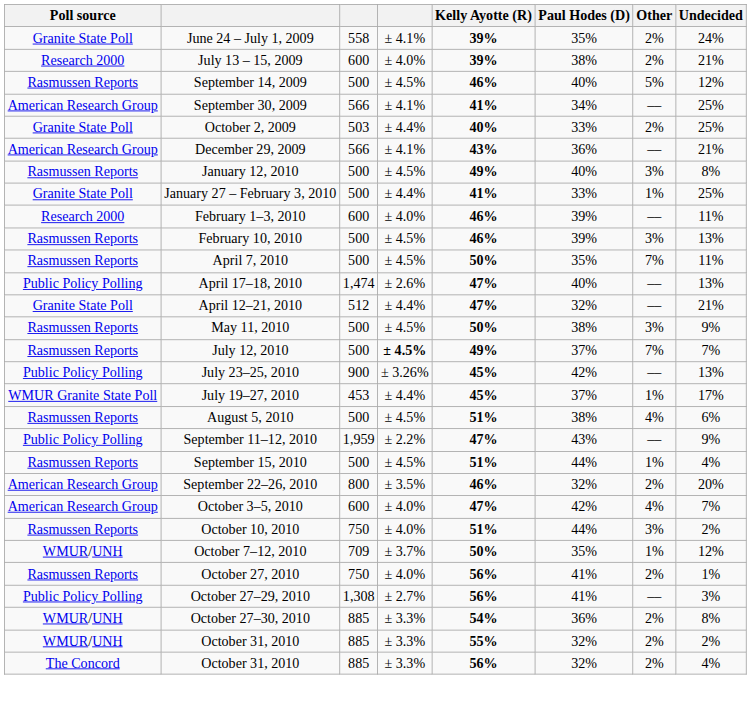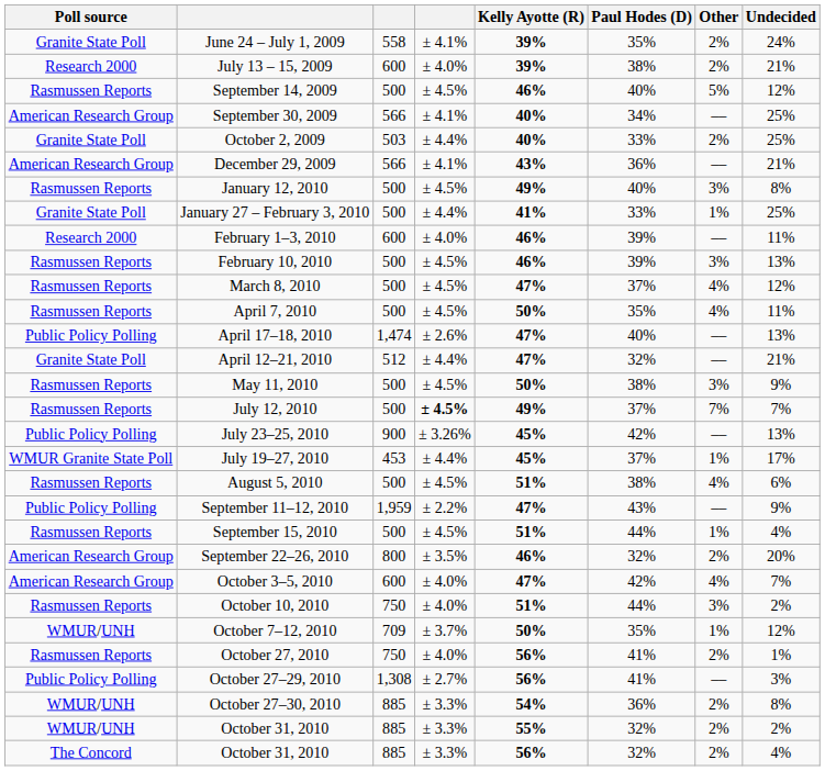 <table class="wikitable" style="text-align:center">
 <tr valign=bottom>
 <th>Poll source</th>
 <th></th>
 <th></th>
 <th></th>
 <th>Kelly Ayotte (R)</th>
 <th>Paul Hodes (D)</th>
 <th>Other</th>
 <th>Undecided</th>
 </tr>
 <tr>
 <td><a href='#'>Granite State Poll</a></td>
 <td>June 24 – July 1, 2009</td>
 <td>558</td>
 <td>± 4.1%</td>
 <td><strong>39%</strong></td>
 <td>35%</td>
 <td>2%</td>
 <td>24%</td>
 </tr>
 <tr>
 <td><a href='#'>Research 2000</a></td>
 <td>July 13 – 15, 2009</td>
 <td>600</td>
 <td>± 4.0%</td>
 <td><strong>39%</strong></td>
 <td>38%</td>
 <td>2%</td>
 <td>21%</td>
 </tr>
 <tr>
 <td><a href='#'>Rasmussen Reports</a></td>
 <td>September 14, 2009</td>
 <td>500</td>
 <td>± 4.5%</td>
 <td><strong>46%</strong></td>
 <td>40%</td>
 <td>5%</td>
 <td>12%</td>
 </tr>
 <tr>
 <td><a href='#'>American Research Group</a></td>
 <td>September 30, 2009</td>
 <td>566</td>
 <td>± 4.1%</td>
-<td><strong>41%</strong></td>
+<td><strong>40%</strong></td>
 <td>34%</td>
 <td>––</td>
 <td>25%</td>
 </tr>
 <tr>
 <td><a href='#'>Granite State Poll</a></td>
 <td>October 2, 2009</td>
 <td>503</td>
 <td>± 4.4%</td>
 <td><strong>40%</strong></td>
 <td>33%</td>
 <td>2%</td>
 <td>25%</td>
 </tr>
 <tr>
 <td><a href='#'>American Research Group</a></td>
 <td>December 29, 2009</td>
 <td>566</td>
 <td>± 4.1%</td>
 <td><strong>43%</strong></td>
 <td>36%</td>
 <td>––</td>
 <td>21%</td>
 </tr>
 <tr>
 <td><a href='#'>Rasmussen Reports</a></td>
 <td>January 12, 2010</td>
 <td>500</td>
 <td>± 4.5%</td>
 <td><strong>49%</strong></td>
 <td>40%</td>
 <td>3%</td>
 <td>8%</td>
 </tr>
 <tr>
 <td><a href='#'>Granite State Poll</a></td>
 <td>January 27 – February 3, 2010</td>
 <td>500</td>
 <td>± 4.4%</td>
 <td><strong>41%</strong></td>
 <td>33%</td>
 <td>1%</td>
 <td>25%</td>
 </tr>
 <tr>
 <td><a href='#'>Research 2000</a></td>
 <td>February 1–3, 2010</td>
 <td>600</td>
 <td>± 4.0%</td>
 <td><strong>46%</strong></td>
 <td>39%</td>
 <td>––</td>
 <td>11%</td>
 </tr>
 <tr>
 <td><a href='#'>Rasmussen Reports</a></td>
 <td>February 10, 2010</td>
 <td>500</td>
 <td>± 4.5%</td>
 <td><strong>46%</strong></td>
 <td>39%</td>
 <td>3%</td>
 <td>13%</td>
 </tr>
 <tr>
 <td><a href='#'>Rasmussen Reports</a></td>
+<td>March 8, 2010</td>
+<td>500</td>
+<td>± 4.5%</td>
+<td><strong>47%</strong></td>
+<td>37%</td>
+<td>4%</td>
+<td>12%</td>
+</tr>
+<tr>
+<td><a href='#'>Rasmussen Reports</a></td>
 <td>April 7, 2010</td>
 <td>500</td>
 <td>± 4.5%</td>
 <td><strong>50%</strong></td>
 <td>35%</td>
-<td>7%</td>
+<td>4%</td>
 <td>11%</td>
 </tr>
 <tr>
 <td><a href='#'>Public Policy Polling</a></td>
 <td>April 17–18, 2010</td>
 <td>1,474</td>
 <td>± 2.6%</td>
 <td><strong>47%</strong></td>
 <td>40%</td>
 <td>––</td>
 <td>13%</td>
 </tr>
 <tr>
 <td><a href='#'>Granite State Poll</a></td>
 <td>April 12–21, 2010</td>
 <td>512</td>
 <td>± 4.4%</td>
 <td><strong>47%</strong></td>
 <td>32%</td>
 <td>––</td>
 <td>21%</td>
 </tr>
 <tr>
 <td><a href='#'>Rasmussen Reports</a></td>
 <td>May 11, 2010</td>
 <td>500</td>
 <td>± 4.5%</td>
 <td><strong>50%</strong></td>
 <td>38%</td>
 <td>3%</td>
 <td>9%</td>
 </tr>
 <tr>
 <td><a href='#'>Rasmussen Reports</a></td>
 <td>July 12, 2010</td>
 <td>500</td>
 <td><strong>± 4.5%</strong></td>
 <td><strong>49%</strong></td>
 <td>37%</td>
 <td>7%</td>
 <td>7%</td>
 </tr>
 <tr>
 <td><a href='#'>Public Policy Polling</a></td>
 <td>July 23–25, 2010</td>
 <td>900</td>
 <td>± 3.26%</td>
 <td><strong>45%</strong></td>
 <td>42%</td>
 <td>––</td>
 <td>13%</td>
 </tr>
 <tr>
 <td><a href='#'>WMUR Granite State Poll</a></td>
 <td>July 19–27, 2010</td>
 <td>453</td>
 <td>± 4.4%</td>
 <td><strong>45%</strong></td>
 <td>37%</td>
 <td>1%</td>
 <td>17%</td>
 </tr>
 <tr>
 <td><a href='#'>Rasmussen Reports</a></td>
 <td>August 5, 2010</td>
 <td>500</td>
 <td>± 4.5%</td>
 <td><strong>51%</strong></td>
 <td>38%</td>
 <td>4%</td>
 <td>6%</td>
 </tr>
 <tr>
 <td><a href='#'>Public Policy Polling</a></td>
 <td>September 11–12, 2010</td>
 <td>1,959</td>
 <td>± 2.2%</td>
 <td><strong>47%</strong></td>
 <td>43%</td>
 <td>––</td>
 <td>9%</td>
 </tr>
 <tr>
 <td><a href='#'>Rasmussen Reports</a></td>
 <td>September 15, 2010</td>
 <td>500</td>
 <td>± 4.5%</td>
 <td><strong>51%</strong></td>
 <td>44%</td>
 <td>1%</td>
 <td>4%</td>
 </tr>
 <tr>
 <td><a href='#'>American Research Group</a></td>
 <td>September 22–26, 2010</td>
 <td>800</td>
 <td>± 3.5%</td>
 <td><strong>46%</strong></td>
 <td>32%</td>
 <td>2%</td>
 <td>20%</td>
 </tr>
 <tr>
 <td><a href='#'>American Research Group</a></td>
 <td>October 3–5, 2010</td>
 <td>600</td>
 <td>± 4.0%</td>
 <td><strong>47%</strong></td>
 <td>42%</td>
 <td>4%</td>
 <td>7%</td>
 </tr>
 <tr>
 <td><a href='#'>Rasmussen Reports</a></td>
 <td>October 10, 2010</td>
 <td>750</td>
 <td>± 4.0%</td>
 <td><strong>51%</strong></td>
 <td>44%</td>
 <td>3%</td>
 <td>2%</td>
 </tr>
 <tr>
 <td><a href='#'>WMUR</a>/<a href='#'>UNH</a></td>
 <td>October 7–12, 2010</td>
 <td>709</td>
 <td>± 3.7%</td>
 <td><strong>50%</strong></td>
 <td>35%</td>
 <td>1%</td>
 <td>12%</td>
 </tr>
 <tr>
 <td><a href='#'>Rasmussen Reports</a></td>
 <td>October 27, 2010</td>
 <td>750</td>
 <td>± 4.0%</td>
 <td><strong>56%</strong></td>
 <td>41%</td>
 <td>2%</td>
 <td>1%</td>
 </tr>
 <tr>
 <td><a href='#'>Public Policy Polling</a></td>
 <td>October 27–29, 2010</td>
 <td>1,308</td>
 <td>± 2.7%</td>
 <td><strong>56%</strong></td>
 <td>41%</td>
 <td>––</td>
 <td>3%</td>
 </tr>
 <tr>
 <td><a href='#'>WMUR</a>/<a href='#'>UNH</a></td>
 <td>October 27–30, 2010</td>
 <td>885</td>
 <td>± 3.3%</td>
 <td><strong>54%</strong></td>
 <td>36%</td>
 <td>2%</td>
 <td>8%</td>
 </tr>
 <tr>
 <td><a href='#'>WMUR</a>/<a href='#'>UNH</a></td>
 <td>October 31, 2010</td>
 <td>885</td>
 <td>± 3.3%</td>
 <td><strong>55%</strong></td>
 <td>32%</td>
 <td>2%</td>
 <td>2%</td>
 </tr>
 <tr>
 <td><a href='#'>The Concord</a></td>
 <td>October 31, 2010</td>
 <td>885</td>
 <td>± 3.3%</td>
 <td><strong>56%</strong></td>
 <td>32%</td>
 <td>2%</td>
 <td>4%</td>
 </tr>
 </table>
